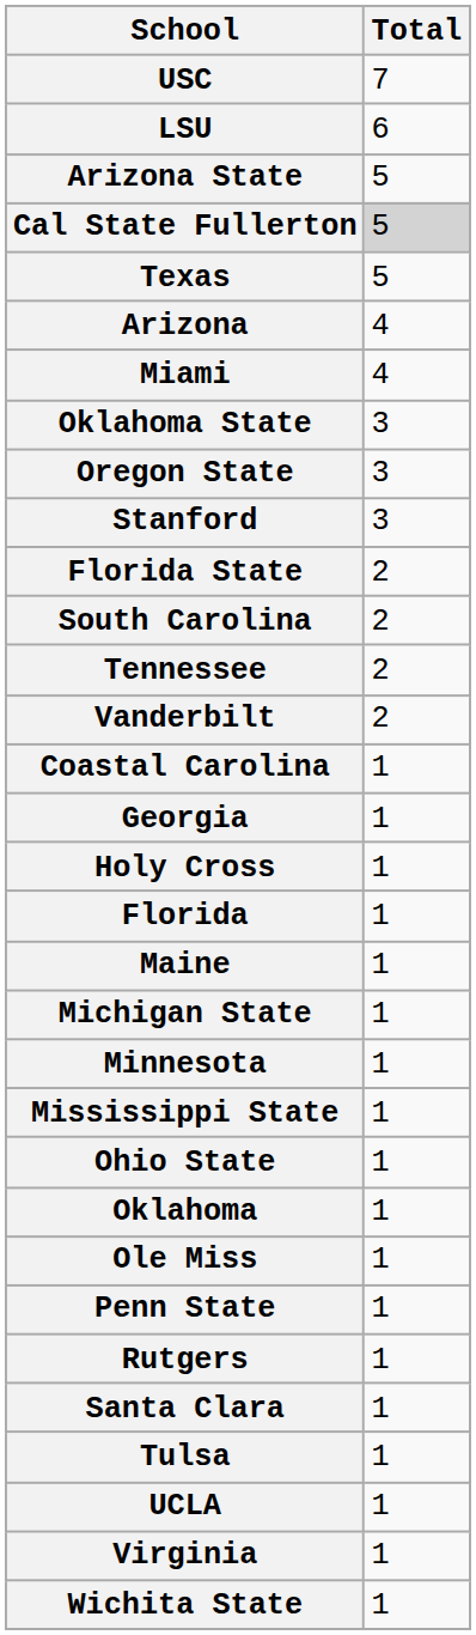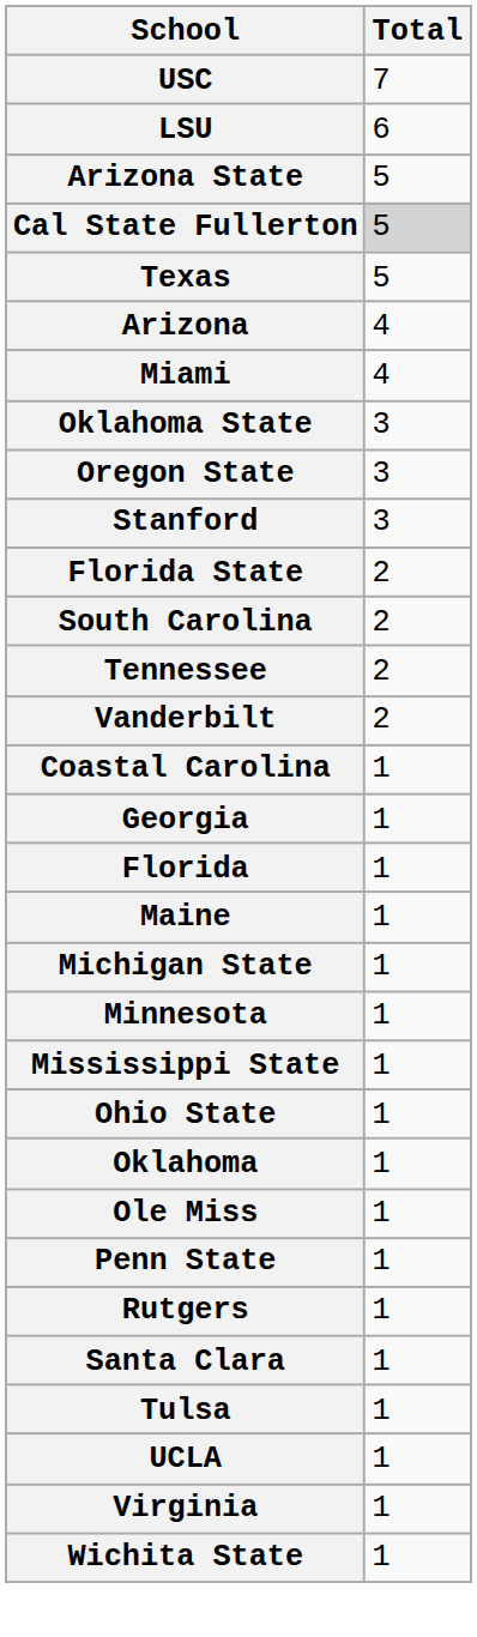 <table class=wikitable>
 <tr>
 <th scope="row">School</th>
 <th scope="row">Total</th>
 </tr>
 <tr>
 <th style=>USC</th>
 <td>7</td>
 </tr>
 <tr>
 <th style=>LSU</th>
 <td>6</td>
 </tr>
 <tr>
 <th style=>Arizona State</th>
 <td>5</td>
 </tr>
 <tr>
 <th style=>Cal State Fullerton</th>
 <td style="background: lightgrey;">5</td>
 </tr>
 <tr>
 <th style=>Texas</th>
 <td>5</td>
 </tr>
 <tr>
 <th style=>Arizona</th>
 <td>4</td>
 </tr>
 <tr>
 <th style=>Miami</th>
 <td>4</td>
 </tr>
 <tr>
 <th style=>Oklahoma State</th>
 <td>3</td>
 </tr>
 <tr>
 <th style=>Oregon State</th>
 <td>3</td>
 </tr>
 <tr>
 <th style=>Stanford</th>
 <td>3</td>
 </tr>
 <tr>
 <th style=>Florida State</th>
 <td>2</td>
 </tr>
 <tr>
 <th style=>South Carolina</th>
 <td>2</td>
 </tr>
 <tr>
 <th style=>Tennessee</th>
 <td>2</td>
 </tr>
 <tr>
 <th style=>Vanderbilt</th>
 <td>2</td>
 </tr>
 <tr>
 <th style=>Coastal Carolina</th>
 <td>1</td>
 </tr>
 <tr>
 <th style=>Georgia</th>
 <td>1</td>
 </tr>
 <tr>
-<th style=>Holy Cross</th>
-<td>1</td>
-</tr>
-<tr>
 <th style=>Florida</th>
 <td>1</td>
 </tr>
 <tr>
 <th style=>Maine</th>
 <td>1</td>
 </tr>
 <tr>
 <th style=>Michigan State</th>
 <td>1</td>
 </tr>
 <tr>
 <th style=>Minnesota</th>
 <td>1</td>
 </tr>
 <tr>
 <th style=>Mississippi State</th>
 <td>1</td>
 </tr>
 <tr>
 <th style=>Ohio State</th>
 <td>1</td>
 </tr>
 <tr>
 <th style=>Oklahoma</th>
 <td>1</td>
 </tr>
 <tr>
 <th style=>Ole Miss</th>
 <td>1</td>
 </tr>
 <tr>
 <th style=>Penn State</th>
 <td>1</td>
 </tr>
 <tr>
 <th style=>Rutgers</th>
 <td>1</td>
 </tr>
 <tr>
 <th style=>Santa Clara</th>
 <td>1</td>
 </tr>
 <tr>
 <th style=>Tulsa</th>
 <td>1</td>
 </tr>
 <tr>
 <th style=>UCLA</th>
 <td>1</td>
 </tr>
 <tr>
 <th style=>Virginia</th>
 <td>1</td>
 </tr>
 <tr>
 <th style=>Wichita State</th>
 <td>1</td>
 </tr>
 <tr>
 </tr>
 </table>
